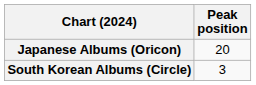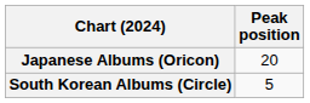 <table class="wikitable sortable plainrowheaders" style="text-align:center">
 <tr>
 <th scope="col">Chart (2024)</th>
 <th scope="col">Peak<br>position</th>
 </tr>
 <tr>
 <th scope="row">Japanese Albums (Oricon)</th>
 <td>20</td>
 </tr>
 <tr>
 <th scope="row">South Korean Albums (Circle)</th>
-<td>3</td>
+<td>5</td>
 </tr>
 </table>
